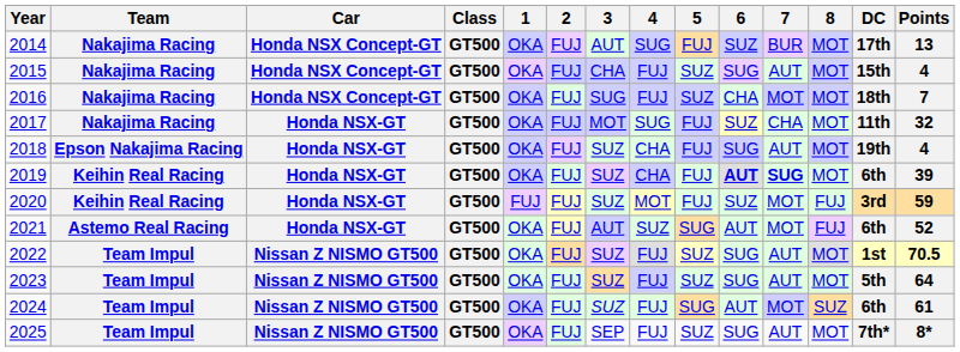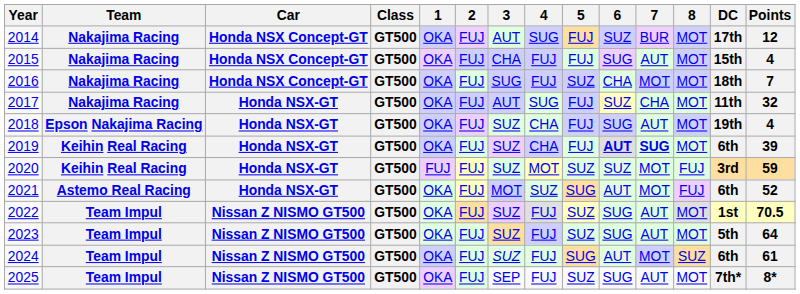 <table class="wikitable" style="text-align:center; font-size:85%">
 <tr>
 <th>Year</th>
 <th>Team</th>
 <th>Car</th>
 <th>Class</th>
 <th>1</th>
 <th>2</th>
 <th>3</th>
 <th>4</th>
 <th>5</th>
 <th>6</th>
 <th>7</th>
 <th>8</th>
 <th>DC</th>
 <th>Points</th>
 </tr>
 <tr>
 <td><a href='#'>2014</a></td>
 <th nowrap><a href='#'>Nakajima Racing</a></th>
 <th nowrap><a href='#'>Honda NSX Concept-GT</a></th>
 <th>GT500</th>
 <td style="background:#CFCFFF;"><a href='#'>OKA</a><br></td>
 <td style="background:#EFCFFF;"><a href='#'>FUJ</a><br></td>
 <td style="background:#DFFFDF;"><a href='#'>AUT</a><br></td>
 <td style="background:#CFCFFF;"><a href='#'>SUG</a><br></td>
 <td style="background:#FFDF9F;"><a href='#'>FUJ</a><br></td>
 <td style="background:#CFCFFF;"><a href='#'>SUZ</a><br></td>
 <td style="background:#EFCFFF;"><a href='#'>BUR</a><br></td>
 <td style="background:#CFCFFF;"><a href='#'>MOT</a><br></td>
 <th>17th</th>
-<th>13</th>
+<th>12</th>
 </tr>
 <tr>
 <td><a href='#'>2015</a></td>
 <th nowrap><a href='#'>Nakajima Racing</a></th>
 <th nowrap><a href='#'>Honda NSX Concept-GT</a></th>
 <th>GT500</th>
 <td style="background:#EFCFFF;"><a href='#'>OKA</a><br></td>
 <td style="background:#CFCFFF;"><a href='#'>FUJ</a><br></td>
 <td style="background:#CFCFFF;"><a href='#'>CHA</a><br></td>
 <td style="background:#CFCFFF;"><a href='#'>FUJ</a><br></td>
-<td style="background:#DFFFDF;"><a href='#'>SUZ</a><br></td>
+<td style="background:#DFFFDF;"><a href='#'>FUJ</a><br></td>
 <td style="background:#EFCFFF;"><a href='#'>SUG</a><br></td>
 <td style="background:#DFFFDF;"><a href='#'>AUT</a><br></td>
 <td style="background:#CFCFFF;"><a href='#'>MOT</a><br></td>
 <th>15th</th>
 <th>4</th>
 </tr>
 <tr>
 <td><a href='#'>2016</a></td>
 <th nowrap><a href='#'>Nakajima Racing</a></th>
 <th nowrap><a href='#'>Honda NSX Concept-GT</a></th>
 <th>GT500</th>
 <td style="background:#CFCFFF;"><a href='#'>OKA</a><br></td>
 <td style="background:#DFFFDF;"><a href='#'>FUJ</a><br></td>
 <td style="background:#CFCFFF;"><a href='#'>SUG</a><br></td>
 <td style="background:#CFCFFF;"><a href='#'>FUJ</a><br></td>
 <td style="background:#CFCFFF;"><a href='#'>SUZ</a><br></td>
 <td style="background:#DFFFDF;"><a href='#'>CHA</a><br></td>
 <td style="background:#CFCFFF;"><a href='#'>MOT</a><br></td>
 <td style="background:#CFCFFF;"><a href='#'>MOT</a><br></td>
 <th>18th</th>
 <th>7</th>
 </tr>
 <tr>
 <td><a href='#'>2017</a></td>
 <th nowrap><a href='#'>Nakajima Racing</a></th>
 <th nowrap><a href='#'>Honda NSX-GT</a></th>
 <th>GT500</th>
 <td style="background:#CFCFFF;"><a href='#'>OKA</a><br></td>
 <td style="background:#CFCFFF;"><a href='#'>FUJ</a><br></td>
-<td style="background:#CFCFFF;"><a href='#'>MOT</a><br></td>
+<td style="background:#CFCFFF;"><a href='#'>AUT</a><br></td>
 <td style="background:#DFFFDF;"><a href='#'>SUG</a><br></td>
 <td style="background:#CFCFFF;"><a href='#'>FUJ</a><br></td>
 <td style="background:#FFFFBF;"><a href='#'>SUZ</a><br></td>
 <td style="background:#DFFFDF;"><a href='#'>CHA</a><br></td>
 <td style="background:#DFFFDF;"><a href='#'>MOT</a><br></td>
 <th>11th</th>
 <th>32</th>
 </tr>
 <tr>
 <td><a href='#'>2018</a></td>
 <th nowrap><a href='#'>Epson</a> <a href='#'>Nakajima Racing</a></th>
 <th nowrap><a href='#'>Honda NSX-GT</a></th>
 <th>GT500</th>
 <td style="background:#CFCFFF;"><a href='#'>OKA</a><br></td>
 <td style="background:#EFCFFF;"><a href='#'>FUJ</a><br></td>
 <td style="background:#DFFFDF;"><a href='#'>SUZ</a><br></td>
 <td style="background:#DFFFDF;"><a href='#'>CHA</a><br></td>
 <td style="background:#CFCFFF;"><a href='#'>FUJ</a><br></td>
 <td style="background:#CFCFFF;"><a href='#'>SUG</a><br></td>
 <td style="background:#DFFFDF;"><a href='#'>AUT</a><br></td>
 <td style="background:#CFCFFF;"><a href='#'>MOT</a><br></td>
 <th>19th</th>
 <th>4</th>
 </tr>
 <tr>
 <td><a href='#'>2019</a></td>
 <th nowrap><a href='#'>Keihin</a> <a href='#'>Real Racing</a></th>
 <th nowrap><a href='#'>Honda NSX-GT</a></th>
 <th>GT500</th>
 <td style="background:#CFCFFF;"><a href='#'>OKA</a><br></td>
 <td style="background:#DFFFDF;"><a href='#'>FUJ</a><br></td>
 <td style="background:#EFCFFF;"><a href='#'>SUZ</a><br></td>
 <td style="background:#CFCFFF;"><a href='#'>CHA</a><br></td>
 <td style="background:#DFFFDF;"><a href='#'>FUJ</a><br></td>
 <td style="background:#DFDFDF;"><strong><a href='#'>AUT</a></strong><br></td>
 <td style="background:#DFFFDF;"><strong><a href='#'>SUG</a></strong><br></td>
 <td style="background:#DFFFDF;"><a href='#'>MOT</a><br></td>
 <th>6th</th>
 <th>39</th>
 </tr>
 <tr>
 <td><a href='#'>2020</a></td>
 <th nowrap><a href='#'>Keihin</a> <a href='#'>Real Racing</a></th>
 <th nowrap><a href='#'>Honda NSX-GT</a></th>
 <th>GT500</th>
 <td style="background:#EFCFFF;"><a href='#'>FUJ</a><br></td>
 <td style="background:#FFFFBF;"><a href='#'>FUJ</a><br></td>
 <td style="background:#DFFFDF;"><a href='#'>SUZ</a><br></td>
 <td style="background:#FFFFBF;"><a href='#'>MOT</a><br></td>
-<td style="background:#DFFFDF;"><a href='#'>FUJ</a><br></td>
+<td style="background:#DFFFDF;"><a href='#'>SUZ</a><br></td>
 <td style="background:#DFFFDF;"><a href='#'>SUZ</a><br></td>
 <td style="background:#DFFFDF;"><a href='#'>MOT</a><br></td>
 <td style="background:#DFFFDF;"><a href='#'>FUJ</a><br></td>
 <th style="background:#FFDF9F;">3rd</th>
 <th style="background:#FFDF9F;">59</th>
 </tr>
 <tr>
 <td><a href='#'>2021</a></td>
 <th nowrap><a href='#'>Astemo Real Racing</a></th>
 <th nowrap><a href='#'>Honda NSX-GT</a></th>
 <th>GT500</th>
 <td style="background:#DFFFDF;"><a href='#'>OKA</a><br></td>
 <td style="background:#FFFFBF;"><a href='#'>FUJ</a><br></td>
-<td style="background:#CFCFFF;"><a href='#'>AUT</a><br></td>
+<td style="background:#CFCFFF;"><a href='#'>MOT</a><br></td>
 <td style="background:#DFFFDF;"><a href='#'>SUZ</a><br></td>
 <td style="background:#FFDF9F;"><a href='#'>SUG</a><br></td>
 <td style="background:#DFFFDF;"><a href='#'>AUT</a><br></td>
 <td style="background:#DFFFDF;"><a href='#'>MOT</a><br></td>
 <td style="background:#EFCFFF;"><a href='#'>FUJ</a><br></td>
 <th>6th</th>
 <th>52</th>
 </tr>
 <tr>
 <td><a href='#'>2022</a></td>
 <th nowrap><a href='#'>Team Impul</a></th>
 <th nowrap><a href='#'>Nissan Z NISMO GT500</a></th>
 <th>GT500</th>
 <td style="background:#DFFFDF;"><a href='#'>OKA</a><br></td>
 <td style="background:#FFDF9F;"><a href='#'>FUJ</a><br></td>
 <td style="background:#EFCFFF;"><a href='#'>SUZ</a><br></td>
 <td style="background:#DFDFDF;"><a href='#'>FUJ</a><br></td>
 <td style="background:#FFFFBF;"><a href='#'>SUZ</a><br></td>
 <td style="background:#DFFFDF;"><a href='#'>SUG</a><br></td>
 <td style="background:#DFFFDF;"><a href='#'>AUT</a><br></td>
 <td style="background:#DFDFDF;"><a href='#'>MOT</a><br></td>
 <th style="background:#FFFFBF;">1st</th>
 <th style="background:#FFFFBF;">70.5</th>
 </tr>
 <tr>
 <td><a href='#'>2023</a></td>
 <th nowrap><a href='#'>Team Impul</a></th>
 <th nowrap><a href='#'>Nissan Z NISMO GT500</a></th>
 <th>GT500</th>
 <td style="background:#DFFFDF;"><a href='#'>OKA</a><br></td>
 <td style="background:#DFFFDF;"><a href='#'>FUJ</a><br></td>
 <td style="background:#FFDF9F;"><a href='#'>SUZ</a><br></td>
 <td style="background:#CFCFFF;"><a href='#'>FUJ</a><br></td>
 <td style="background:#DFFFDF;"><a href='#'>SUZ</a><br></td>
 <td style="background:#DFFFDF;"><a href='#'>SUG</a><br></td>
 <td style="background:#DFFFDF;"><a href='#'>AUT</a><br></td>
 <td style="background:#DFFFDF;"><a href='#'>MOT</a><br></td>
 <th>5th</th>
 <th>64</th>
 </tr>
 <tr>
 <td><a href='#'>2024</a></td>
 <th nowrap><a href='#'>Team Impul</a></th>
 <th nowrap><a href='#'>Nissan Z NISMO GT500</a></th>
 <th>GT500</th>
 <td style="background:#CFCFFF;"><a href='#'>OKA</a><br></td>
 <td style="background:#DFFFDF;"><a href='#'>FUJ</a><br></td>
 <td style="background:#DFFFDF;"><em><a href='#'>SUZ</a></em><br></td>
 <td style="background:#DFFFDF;"><a href='#'>FUJ</a><br></td>
 <td style="background:#FFDF9F;"><a href='#'>SUG</a><br></td>
 <td style="background:#DFFFDF;"><a href='#'>AUT</a><br></td>
 <td style="background:#CFCFFF;"><a href='#'>MOT</a><br></td>
 <td style="background:#FFDF9F;"><a href='#'>SUZ</a><br></td>
 <th>6th</th>
 <th>61</th>
 </tr>
 <tr>
 <td><a href='#'>2025</a></td>
 <th><a href='#'>Team Impul</a></th>
 <th><a href='#'>Nissan Z NISMO GT500</a></th>
 <th>GT500</th>
 <td style="background:#EFCFFF;"><a href='#'>OKA</a><br></td>
 <td style="background:#DFFFDF;"><a href='#'>FUJ</a><br></td>
 <td style="background:#;"><a href='#'>SEP</a><br></td>
 <td style="background:#;"><a href='#'>FUJ</a><br></td>
 <td style="background:#;"><a href='#'>SUZ</a><br></td>
 <td style="background:#;"><a href='#'>SUG</a><br></td>
 <td style="background:#;"><a href='#'>AUT</a><br></td>
 <td style="background:#;"><a href='#'>MOT</a><br></td>
 <th>7th*</th>
 <th>8*</th>
 </tr>
 </table>
